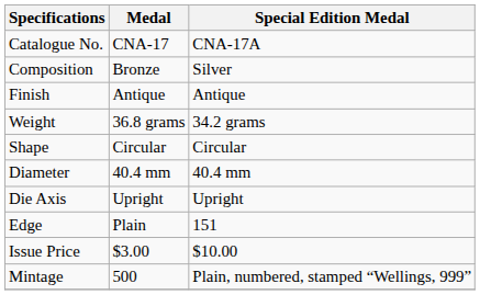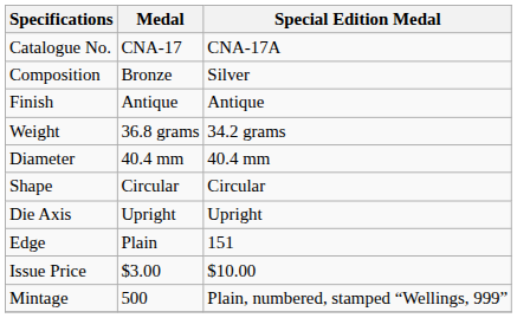 <table class="wikitable">
 <tr>
 <th>Specifications</th>
 <th>Medal</th>
 <th>Special Edition Medal</th>
 </tr>
 <tr>
 <td>Catalogue No.</td>
 <td>CNA-17</td>
 <td>CNA-17A</td>
 </tr>
 <tr>
 <td>Composition</td>
 <td>Bronze</td>
 <td>Silver</td>
 </tr>
 <tr>
 <td>Finish</td>
 <td>Antique</td>
 <td>Antique</td>
 </tr>
 <tr>
 <td>Weight</td>
 <td>36.8 grams</td>
 <td>34.2 grams</td>
 </tr>
 <tr>
+<td>Diameter</td>
+<td>40.4 mm</td>
+<td>40.4 mm</td>
+</tr>
+<tr>
 <td>Shape</td>
 <td>Circular</td>
 <td>Circular</td>
-</tr>
-<tr>
-<td>Diameter</td>
-<td>40.4 mm</td>
-<td>40.4 mm</td>
 </tr>
 <tr>
 <td>Die Axis</td>
 <td>Upright</td>
 <td>Upright</td>
 </tr>
 <tr>
 <td>Edge</td>
 <td>Plain</td>
 <td>151</td>
 </tr>
 <tr>
 <td>Issue Price</td>
 <td>$3.00</td>
 <td>$10.00</td>
 </tr>
 <tr>
 <td>Mintage</td>
 <td>500</td>
 <td>Plain, numbered, stamped “Wellings, 999”</td>
 </tr>
 <tr>
 </tr>
 </table>
